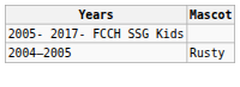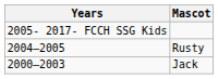 <table class="wikitable">
 <tr>
 <th>Years</th>
 <th>Mascot</th>
 </tr>
 <tr 2017- A Malaka from Frankston & Clark Keating>
 <td>2005- 2017- FCCH SSG Kids</td>
 </tr>
 <tr>
 <td>2004–2005</td>
 <td>Rusty</td>
 </tr>
+<tr>
+<td>2000–2003</td>
+<td>Jack</td>
+</tr>
 </table>
